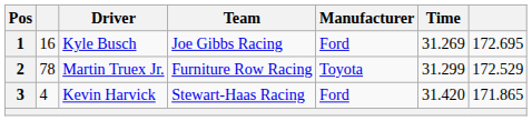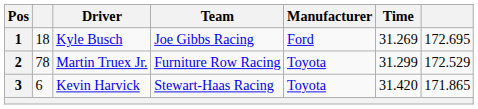 <table class="wikitable" style="font-size:95%">
 <tr>
 <th>Pos</th>
 <th></th>
 <th>Driver</th>
 <th>Team</th>
 <th>Manufacturer</th>
 <th>Time</th>
 <th></th>
 </tr>
 <tr>
 <th>1</th>
-<td>16</td>
+<td>18</td>
 <td><a href='#'>Kyle Busch</a></td>
 <td><a href='#'>Joe Gibbs Racing</a></td>
 <td><a href='#'>Ford</a></td>
 <td>31.269</td>
 <td>172.695</td>
 </tr>
 <tr>
 <th>2</th>
 <td>78</td>
 <td><a href='#'>Martin Truex Jr.</a></td>
 <td><a href='#'>Furniture Row Racing</a></td>
 <td><a href='#'>Toyota</a></td>
 <td>31.299</td>
 <td>172.529</td>
 </tr>
 <tr>
 <th>3</th>
-<td>4</td>
+<td>6</td>
 <td><a href='#'>Kevin Harvick</a></td>
 <td><a href='#'>Stewart-Haas Racing</a></td>
-<td><a href='#'>Ford</a></td>
+<td><a href='#'>Toyota</a></td>
 <td>31.420</td>
 <td>171.865</td>
 </tr>
 <tr>
 <th colspan="7"></th>
 </tr>
 </table>
